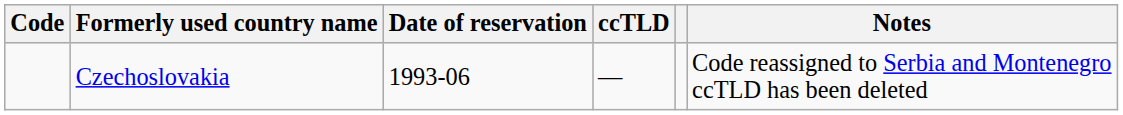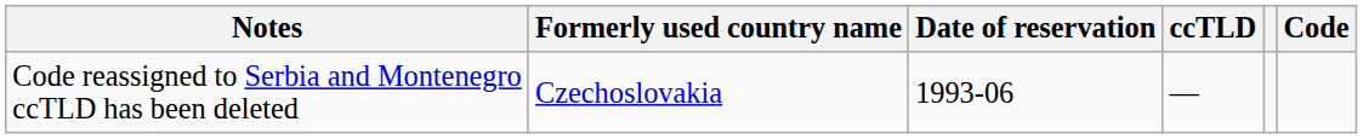 <table class="wikitable sortable">
 <tr>
-<th>Code</th>
+<th class="unsortable">Notes</th>
 <th>Formerly used country name</th>
 <th>Date of reservation</th>
 <th>ccTLD</th>
 <th></th>
-<th class="unsortable">Notes</th>
+<th>Code</th>
 </tr>
 <tr>
-<td></td>
+<td>Code reassigned to <a href='#'>Serbia and Montenegro</a><br>ccTLD  has been deleted</td>
 <td><a href='#'>Czechoslovakia</a></td>
 <td>1993-06</td>
 <td>—</td>
 <td><a href='#'></a></td>
-<td>Code reassigned to <a href='#'>Serbia and Montenegro</a><br>ccTLD  has been deleted</td>
+<td></td>
 </tr>
 </table>
